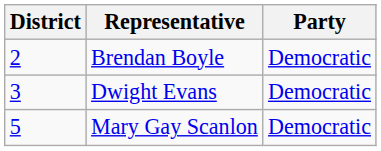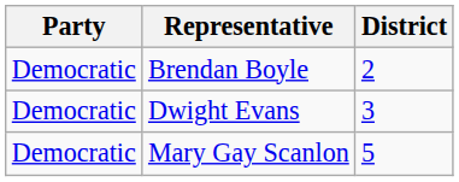 <table class="sortable wikitable">
 <tr>
+<th>Party</th>
+<th>Representative</th>
 <th>District</th>
-<th>Representative</th>
-<th>Party</th>
 </tr>
 <tr>
+<td><a href='#'>Democratic</a></td>
+<td><a href='#'>Brendan Boyle</a></td>
 <td><a href='#'>2</a></td>
-<td><a href='#'>Brendan Boyle</a></td>
-<td><a href='#'>Democratic</a></td>
 </tr>
 <tr>
+<td><a href='#'>Democratic</a></td>
+<td><a href='#'>Dwight Evans</a></td>
 <td><a href='#'>3</a></td>
-<td><a href='#'>Dwight Evans</a></td>
-<td><a href='#'>Democratic</a></td>
 </tr>
 <tr>
+<td><a href='#'>Democratic</a></td>
+<td><a href='#'>Mary Gay Scanlon</a></td>
 <td><a href='#'>5</a></td>
-<td><a href='#'>Mary Gay Scanlon</a></td>
-<td><a href='#'>Democratic</a></td>
 </tr>
 </table>
